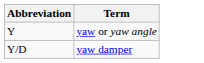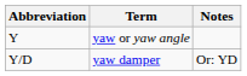 <table class="wikitable">
 <tr>
 <th>Abbreviation</th>
 <th>Term</th>
+<th>Notes</th>
 </tr>
 <tr>
 <td>Y</td>
 <td><a href='#'>yaw</a> or <em>yaw angle</em></td>
+<td></td>
 </tr>
 <tr>
 <td>Y/D</td>
 <td><a href='#'>yaw damper</a></td>
+<td>Or: YD</td>
 </tr>
 </table>
